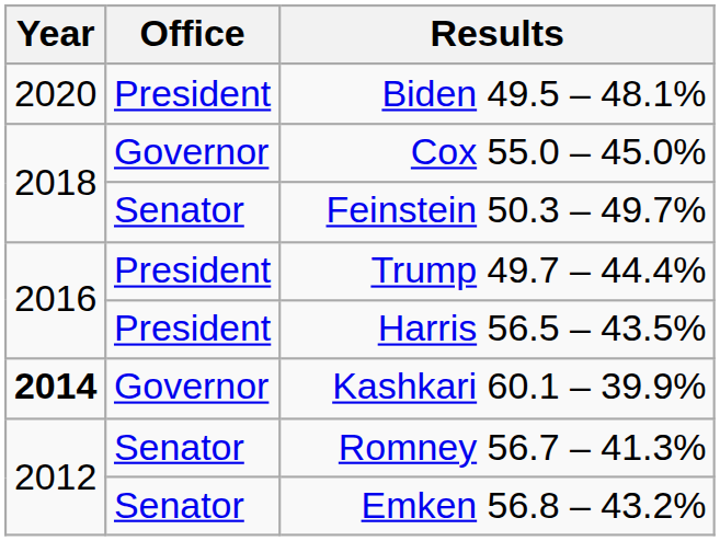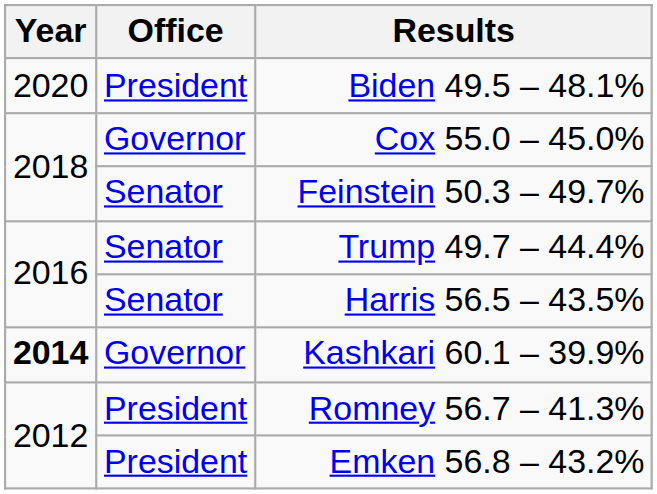 <table class=wikitable>
 <tr>
 <th width="30">Year</th>
 <th width="60">Office</th>
 <th width="180">Results</th>
 </tr>
 <tr>
 <td rowspan="1">2020</td>
 <td><a href='#'>President</a></td>
 <td align="right" ><a href='#'>Biden</a> 49.5 – 48.1%</td>
 </tr>
 <tr>
 <td rowspan="2">2018</td>
 <td><a href='#'>Governor</a></td>
 <td align="right" ><a href='#'>Cox</a> 55.0 – 45.0%</td>
 </tr>
 <tr>
 <td><a href='#'>Senator</a></td>
 <td align="right" ><a href='#'>Feinstein</a> 50.3 – 49.7%</td>
 </tr>
 <tr>
 <td rowspan="2">2016</td>
-<td><a href='#'>President</a></td>
+<td><a href='#'>Senator</a></td>
 <td align="right" ><a href='#'>Trump</a> 49.7 – 44.4%</td>
 </tr>
 <tr>
-<td><a href='#'>President</a></td>
+<td><a href='#'>Senator</a></td>
 <td align="right" ><a href='#'>Harris</a> 56.5 – 43.5%</td>
 </tr>
 <tr>
 <td><strong>2014</strong></td>
 <td><a href='#'>Governor</a></td>
 <td align="right" ><a href='#'>Kashkari</a> 60.1 – 39.9%</td>
 </tr>
 <tr>
 <td rowspan="2">2012</td>
-<td><a href='#'>Senator</a></td>
+<td><a href='#'>President</a></td>
 <td align="right" ><a href='#'>Romney</a> 56.7 – 41.3%</td>
 </tr>
 <tr>
-<td><a href='#'>Senator</a></td>
+<td><a href='#'>President</a></td>
 <td align="right" ><a href='#'>Emken</a> 56.8 – 43.2%</td>
 </tr>
 </table>
